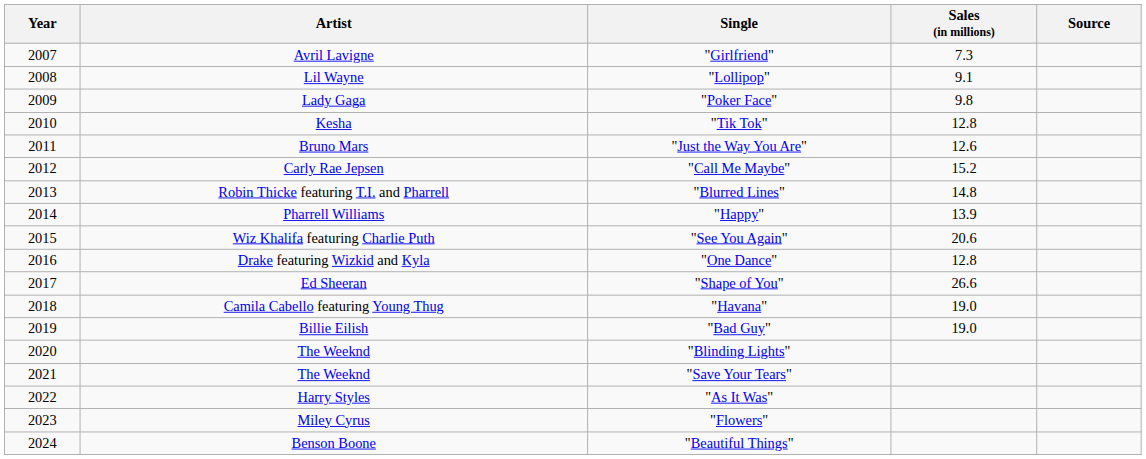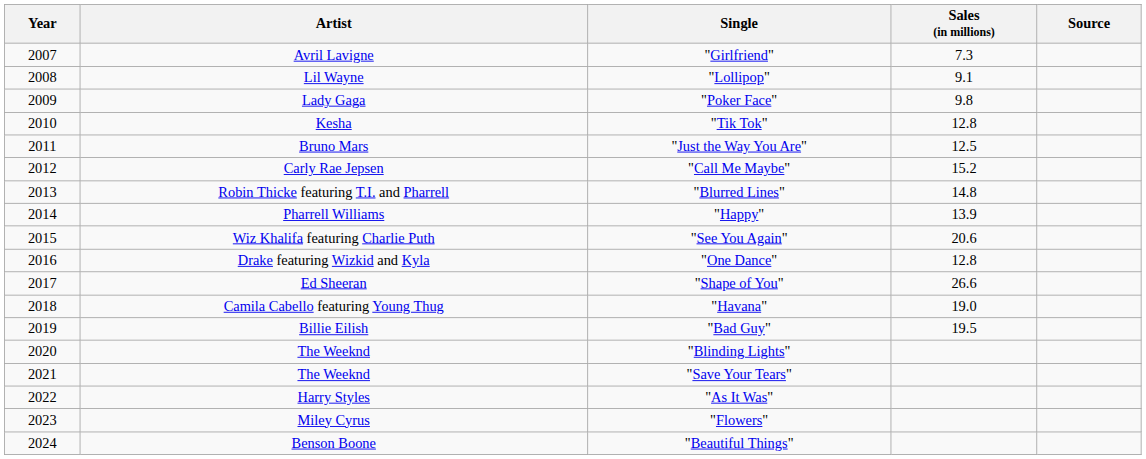 <table class="wikitable sortable" style="width:100%; text-align:center;">
 <tr>
 <th>Year</th>
 <th>Artist</th>
 <th>Single</th>
 <th>Sales<br><small>(in millions)</small></th>
 <th>Source</th>
 </tr>
 <tr>
 <td>2007</td>
 <td><a href='#'>Avril Lavigne</a></td>
 <td>"<a href='#'>Girlfriend</a>"</td>
 <td>7.3</td>
 <td></td>
 </tr>
 <tr>
 <td>2008</td>
 <td><a href='#'>Lil Wayne</a></td>
 <td>"<a href='#'>Lollipop</a>"</td>
 <td>9.1</td>
 <td></td>
 </tr>
 <tr>
 <td>2009</td>
 <td><a href='#'>Lady Gaga</a></td>
 <td>"<a href='#'>Poker Face</a>"</td>
 <td>9.8</td>
 <td></td>
 </tr>
 <tr>
 <td>2010</td>
 <td><a href='#'>Kesha</a></td>
 <td>"<a href='#'>Tik Tok</a>"</td>
 <td>12.8</td>
 <td></td>
 </tr>
 <tr>
 <td>2011</td>
 <td><a href='#'>Bruno Mars</a></td>
 <td>"<a href='#'>Just the Way You Are</a>"</td>
-<td>12.6</td>
+<td>12.5</td>
 <td></td>
 </tr>
 <tr>
 <td>2012</td>
 <td><a href='#'>Carly Rae Jepsen</a></td>
 <td>"<a href='#'>Call Me Maybe</a>"</td>
 <td>15.2</td>
 <td></td>
 </tr>
 <tr>
 <td>2013</td>
 <td><a href='#'>Robin Thicke</a> featuring <a href='#'>T.I.</a> and <a href='#'>Pharrell</a></td>
 <td>"<a href='#'>Blurred Lines</a>"</td>
 <td>14.8</td>
 <td></td>
 </tr>
 <tr>
 <td>2014</td>
 <td><a href='#'>Pharrell Williams</a></td>
 <td>"<a href='#'>Happy</a>"</td>
 <td>13.9</td>
 <td></td>
 </tr>
 <tr>
 <td>2015</td>
 <td><a href='#'>Wiz Khalifa</a> featuring <a href='#'>Charlie Puth</a></td>
 <td>"<a href='#'>See You Again</a>"</td>
 <td>20.6</td>
 <td></td>
 </tr>
 <tr>
 <td>2016</td>
 <td><a href='#'>Drake</a> featuring <a href='#'>Wizkid</a> and <a href='#'>Kyla</a></td>
 <td>"<a href='#'>One Dance</a>"</td>
 <td>12.8</td>
 <td></td>
 </tr>
 <tr>
 <td>2017</td>
 <td><a href='#'>Ed Sheeran</a></td>
 <td>"<a href='#'>Shape of You</a>"</td>
 <td>26.6</td>
 <td></td>
 </tr>
 <tr>
 <td>2018</td>
 <td><a href='#'>Camila Cabello</a> featuring <a href='#'>Young Thug</a></td>
 <td>"<a href='#'>Havana</a>"</td>
 <td>19.0</td>
 <td></td>
 </tr>
 <tr>
 <td>2019</td>
 <td><a href='#'>Billie Eilish</a></td>
 <td>"<a href='#'>Bad Guy</a>"</td>
-<td>19.0</td>
+<td>19.5</td>
 <td></td>
 </tr>
 <tr>
 <td>2020</td>
 <td><a href='#'>The Weeknd</a></td>
 <td>"<a href='#'>Blinding Lights</a>"</td>
 <td></td>
 <td></td>
 </tr>
 <tr>
 <td>2021</td>
 <td><a href='#'>The Weeknd</a></td>
 <td>"<a href='#'>Save Your Tears</a>"</td>
 <td></td>
 <td></td>
 </tr>
 <tr>
 <td>2022</td>
 <td><a href='#'>Harry Styles</a></td>
 <td>"<a href='#'>As It Was</a>"</td>
 <td></td>
 <td></td>
 </tr>
 <tr>
 <td>2023</td>
 <td><a href='#'>Miley Cyrus</a></td>
 <td>"<a href='#'>Flowers</a>"</td>
 <td></td>
 <td></td>
 </tr>
 <tr>
 <td>2024</td>
 <td><a href='#'>Benson Boone</a></td>
 <td>"<a href='#'>Beautiful Things</a>"</td>
 <td></td>
 <td></td>
 </tr>
 </table>
